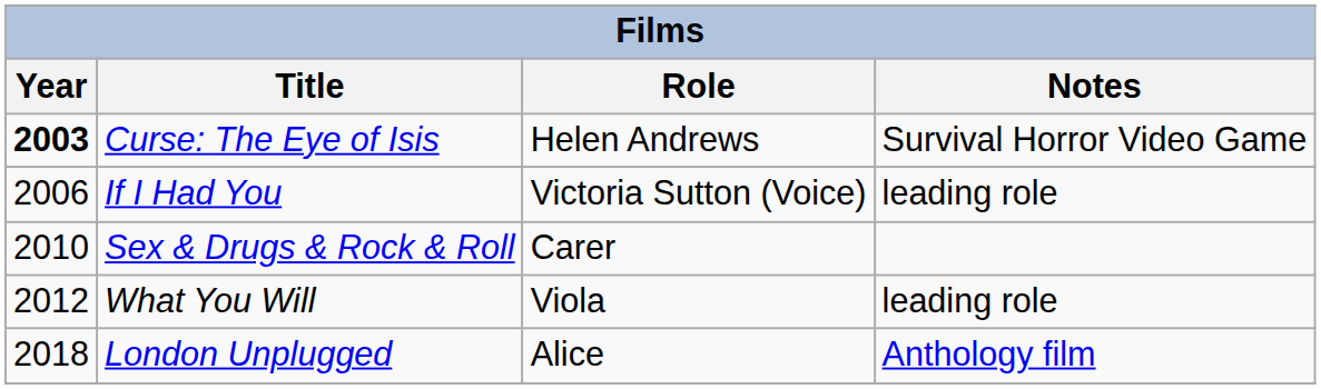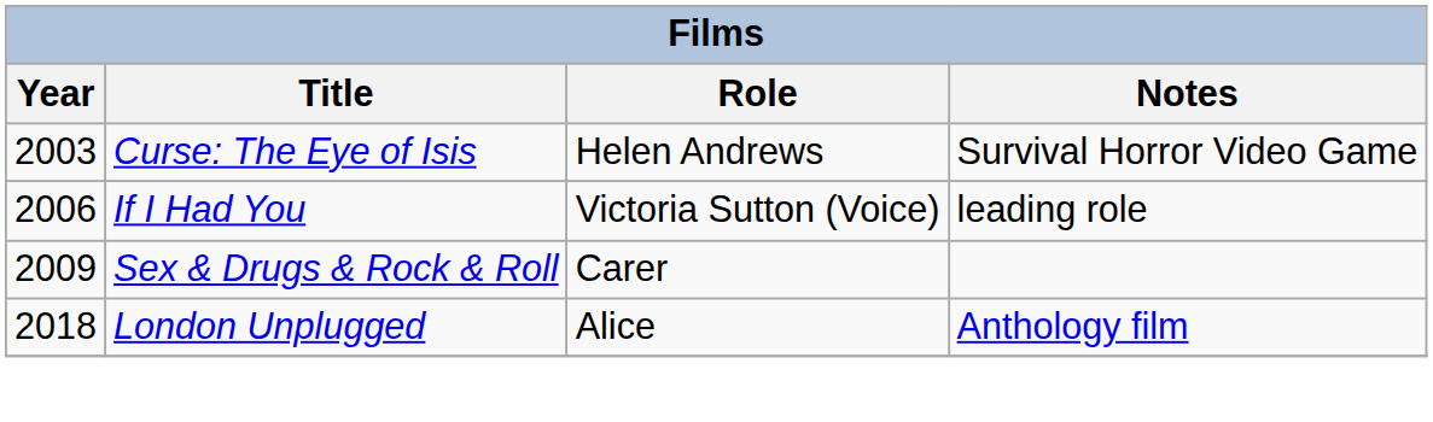 <table class="wikitable" style="font-size: 100%;">
 <tr>
 </tr>
 <tr>
 </tr>
 <tr>
 <th colspan="4" style="background: LightSteelBlue;">Films</th>
 </tr>
 <tr>
 <th>Year</th>
 <th>Title</th>
 <th>Role</th>
 <th>Notes</th>
 </tr>
 <tr>
-<td><strong>2003</strong></td>
+<td>2003</td>
 <td><em><a href='#'>Curse: The Eye of Isis</a></em></td>
 <td>Helen Andrews</td>
 <td>Survival Horror Video Game</td>
 </tr>
 <tr>
 <td>2006</td>
 <td><em><a href='#'>If I Had You</a></em></td>
 <td>Victoria Sutton (Voice)</td>
 <td>leading role</td>
 </tr>
 <tr>
-<td>2010</td>
+<td>2009</td>
 <td><em><a href='#'>Sex & Drugs & Rock & Roll</a></em></td>
 <td>Carer</td>
 <td></td>
-</tr>
-<tr>
-<td>2012</td>
-<td><em>What You Will</em></td>
-<td>Viola</td>
-<td>leading role</td>
 </tr>
 <tr>
 <td>2018</td>
 <td><em><a href='#'>London Unplugged</a></em></td>
 <td>Alice</td>
 <td><a href='#'>Anthology film</a></td>
 </tr>
 <tr>
 </tr>
 </table>
